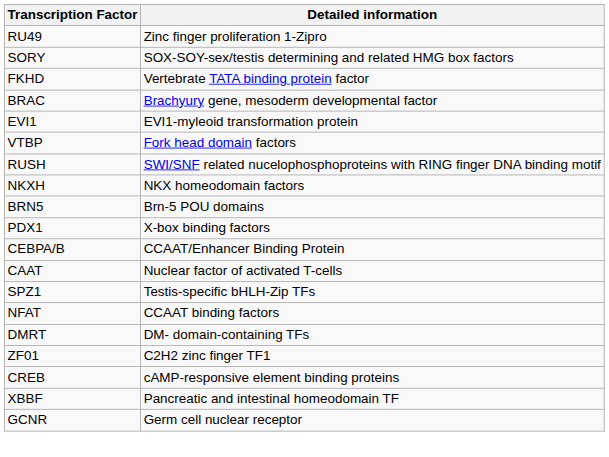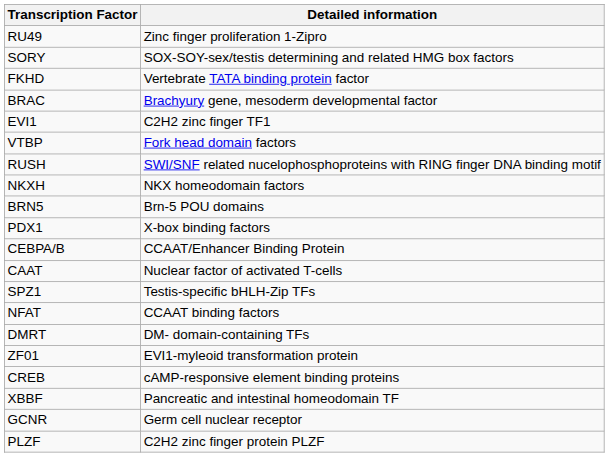 <table class="wikitable">
 <tr>
 <th>Transcription Factor</th>
 <th>Detailed information</th>
 </tr>
 <tr>
 <td>RU49</td>
 <td>Zinc finger proliferation 1-Zipro</td>
 </tr>
 <tr>
 <td>SORY</td>
 <td>SOX-SOY-sex/testis determining and related HMG box factors</td>
 </tr>
 <tr>
 <td>FKHD</td>
 <td>Vertebrate <a href='#'>TATA binding protein</a> factor</td>
 </tr>
 <tr>
 <td>BRAC</td>
 <td><a href='#'>Brachyury</a> gene, mesoderm developmental factor</td>
 </tr>
 <tr>
 <td>EVI1</td>
-<td>EVI1-myleoid transformation protein</td>
+<td>C2H2 zinc finger TF1</td>
 </tr>
 <tr>
 <td>VTBP</td>
 <td><a href='#'>Fork head domain</a> factors</td>
 </tr>
 <tr>
 <td>RUSH</td>
 <td><a href='#'>SWI/SNF</a> related nucelophosphoproteins with RING finger DNA binding motif</td>
 </tr>
 <tr>
 <td>NKXH</td>
 <td>NKX homeodomain factors</td>
 </tr>
 <tr>
 <td>BRN5</td>
 <td>Brn-5 POU domains</td>
 </tr>
 <tr>
 <td>PDX1</td>
 <td>X-box binding factors</td>
 </tr>
 <tr>
 <td>CEBPA/B</td>
 <td>CCAAT/Enhancer Binding Protein</td>
 </tr>
 <tr>
 <td>CAAT</td>
 <td>Nuclear factor of activated T-cells</td>
 </tr>
 <tr>
 <td>SPZ1</td>
 <td>Testis-specific bHLH-Zip TFs</td>
 </tr>
 <tr>
 <td>NFAT</td>
 <td>CCAAT binding factors</td>
 </tr>
 <tr>
 <td>DMRT</td>
 <td>DM- domain-containing TFs</td>
 </tr>
 <tr>
 <td>ZF01</td>
-<td>C2H2 zinc finger TF1</td>
+<td>EVI1-myleoid transformation protein</td>
 </tr>
 <tr>
 <td>CREB</td>
 <td>cAMP-responsive element binding proteins</td>
 </tr>
 <tr>
 <td>XBBF</td>
 <td>Pancreatic and intestinal homeodomain TF</td>
 </tr>
 <tr>
 <td>GCNR</td>
 <td>Germ cell nuclear receptor</td>
 </tr>
+<tr>
+<td>PLZF</td>
+<td>C2H2 zinc finger protein PLZF</td>
+</tr>
 </table>
